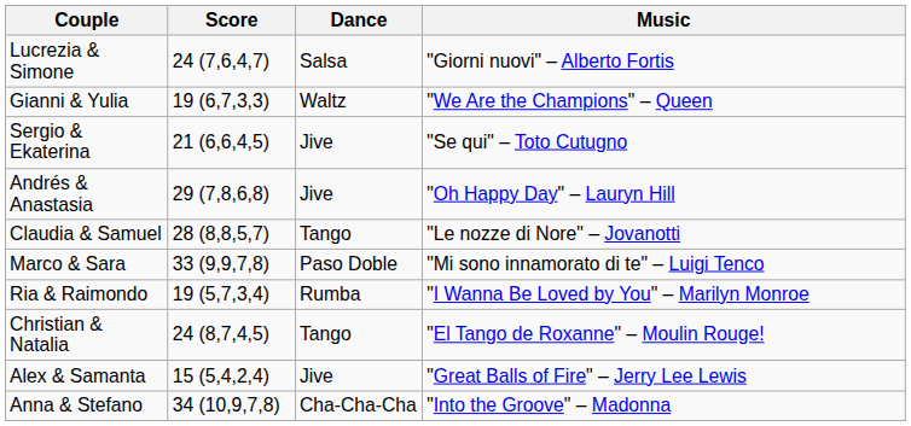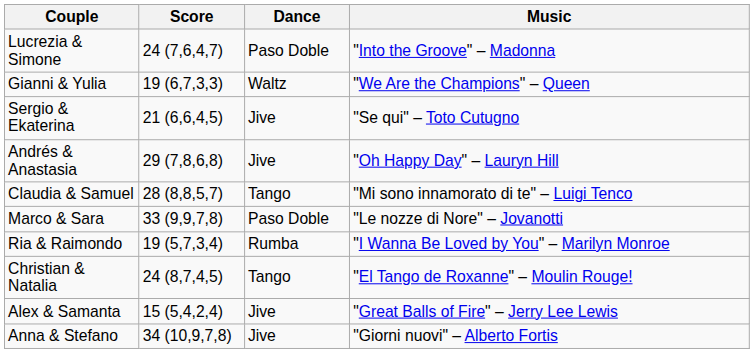 <table class="wikitable">
 <tr>
 <th width="130">Couple</th>
 <th width="100">Score</th>
 <th width="100">Dance</th>
 <th width="400">Music</th>
 </tr>
 <tr>
 <td>Lucrezia & Simone</td>
 <td>24 (7,6,4,7)</td>
-<td>Salsa</td>
-<td>"Giorni nuovi" – <a href='#'>Alberto Fortis</a></td>
+<td>Paso Doble</td>
+<td>"<a href='#'>Into the Groove</a>" – <a href='#'>Madonna</a></td>
 </tr>
 <tr>
 <td>Gianni & Yulia</td>
 <td>19 (6,7,3,3)</td>
 <td>Waltz</td>
 <td>"<a href='#'>We Are the Champions</a>" – <a href='#'>Queen</a></td>
 </tr>
 <tr>
 <td>Sergio & Ekaterina</td>
 <td>21 (6,6,4,5)</td>
 <td>Jive</td>
 <td>"Se qui" – <a href='#'>Toto Cutugno</a></td>
 </tr>
 <tr>
 <td>Andrés & Anastasia</td>
 <td>29 (7,8,6,8)</td>
 <td>Jive</td>
 <td>"<a href='#'>Oh Happy Day</a>" – <a href='#'>Lauryn Hill</a></td>
 </tr>
 <tr>
 <td>Claudia & Samuel</td>
 <td>28 (8,8,5,7)</td>
 <td>Tango</td>
-<td>"Le nozze di Nore" – <a href='#'>Jovanotti</a></td>
+<td>"Mi sono innamorato di te" – <a href='#'>Luigi Tenco</a></td>
 </tr>
 <tr>
 <td>Marco & Sara</td>
 <td>33 (9,9,7,8)</td>
 <td>Paso Doble</td>
-<td>"Mi sono innamorato di te" – <a href='#'>Luigi Tenco</a></td>
+<td>"Le nozze di Nore" – <a href='#'>Jovanotti</a></td>
 </tr>
 <tr>
 <td>Ria & Raimondo</td>
 <td>19 (5,7,3,4)</td>
 <td>Rumba</td>
 <td>"<a href='#'>I Wanna Be Loved by You</a>" – <a href='#'>Marilyn Monroe</a></td>
 </tr>
 <tr>
 <td>Christian & Natalia</td>
 <td>24 (8,7,4,5)</td>
 <td>Tango</td>
 <td>"<a href='#'>El Tango de Roxanne</a>" – <a href='#'>Moulin Rouge!</a></td>
 </tr>
 <tr>
 <td>Alex & Samanta</td>
 <td>15 (5,4,2,4)</td>
 <td>Jive</td>
 <td>"<a href='#'>Great Balls of Fire</a>" – <a href='#'>Jerry Lee Lewis</a></td>
 </tr>
 <tr>
 <td>Anna & Stefano</td>
 <td>34 (10,9,7,8)</td>
-<td>Cha-Cha-Cha</td>
-<td>"<a href='#'>Into the Groove</a>" – <a href='#'>Madonna</a></td>
+<td>Jive</td>
+<td>"Giorni nuovi" – <a href='#'>Alberto Fortis</a></td>
 </tr>
 </table>
